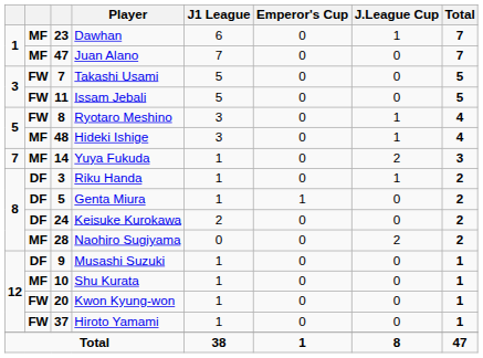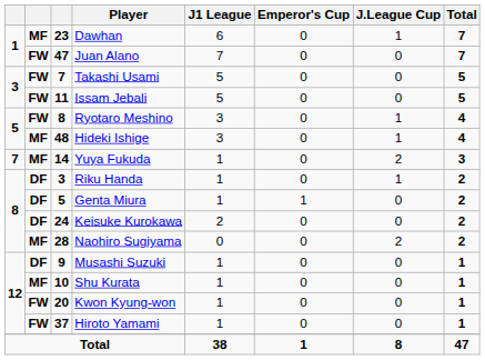 <table class="wikitable sortable" style="text-align:center">
 <tr>
 <th></th>
 <th></th>
 <th></th>
 <th>Player</th>
 <th>J1 League</th>
 <th>Emperor's Cup</th>
 <th>J.League Cup</th>
 <th><strong>Total</strong></th>
 </tr>
 <tr>
 <td rowspan="2"><strong>1</strong></td>
 <td><strong>MF</strong></td>
 <td><strong>23</strong></td>
 <td style="text-align:left;"> <a href='#'>Dawhan</a></td>
 <td>6</td>
 <td>0</td>
 <td>1</td>
 <td><strong>7</strong></td>
 </tr>
 <tr>
-<td><strong>MF</strong></td>
+<td><strong>FW</strong></td>
 <td><strong>47</strong></td>
 <td style="text-align:left;"> <a href='#'>Juan Alano</a></td>
 <td>7</td>
 <td>0</td>
 <td>0</td>
 <td><strong>7</strong></td>
 </tr>
 <tr>
 <td rowspan="2"><strong>3</strong></td>
 <td><strong>FW</strong></td>
 <td><strong>7</strong></td>
 <td style="text-align:left;"> <a href='#'>Takashi Usami</a></td>
 <td>5</td>
 <td>0</td>
 <td>0</td>
 <td><strong>5</strong></td>
 </tr>
 <tr>
 <td><strong>FW</strong></td>
 <td><strong>11</strong></td>
 <td style="text-align:left;"> <a href='#'>Issam Jebali</a></td>
 <td>5</td>
 <td>0</td>
 <td>0</td>
 <td><strong>5</strong></td>
 </tr>
 <tr>
 <td rowspan="2"><strong>5</strong></td>
 <td><strong>FW</strong></td>
 <td><strong>8</strong></td>
 <td style="text-align:left;"> <a href='#'>Ryotaro Meshino</a></td>
 <td>3</td>
 <td>0</td>
 <td>1</td>
 <td><strong>4</strong></td>
 </tr>
 <tr>
 <td><strong>MF</strong></td>
 <td><strong>48</strong></td>
 <td style="text-align:left;"> <a href='#'>Hideki Ishige</a></td>
 <td>3</td>
 <td>0</td>
 <td>1</td>
 <td><strong>4</strong></td>
 </tr>
 <tr>
 <td rowspan="1"><strong>7</strong></td>
 <td><strong>MF</strong></td>
 <td><strong>14</strong></td>
 <td style="text-align:left;"> <a href='#'>Yuya Fukuda</a></td>
 <td>1</td>
 <td>0</td>
 <td>2</td>
 <td><strong>3</strong></td>
 </tr>
 <tr>
 <td rowspan="4"><strong>8</strong></td>
 <td><strong>DF</strong></td>
 <td><strong>3</strong></td>
 <td style="text-align:left;"> <a href='#'>Riku Handa</a></td>
 <td>1</td>
 <td>0</td>
 <td>1</td>
 <td><strong>2</strong></td>
 </tr>
 <tr>
 <td><strong>DF</strong></td>
 <td><strong>5</strong></td>
 <td style="text-align:left;"> <a href='#'>Genta Miura</a></td>
 <td>1</td>
 <td>1</td>
 <td>0</td>
 <td><strong>2</strong></td>
 </tr>
 <tr>
 <td><strong>DF</strong></td>
 <td><strong>24</strong></td>
 <td style="text-align:left;"> <a href='#'>Keisuke Kurokawa</a></td>
 <td>2</td>
 <td>0</td>
 <td>0</td>
 <td><strong>2</strong></td>
 </tr>
 <tr>
 <td><strong>MF</strong></td>
 <td><strong>28</strong></td>
 <td style="text-align:left;"> <a href='#'>Naohiro Sugiyama</a></td>
 <td>0</td>
 <td>0</td>
 <td>2</td>
 <td><strong>2</strong></td>
 </tr>
 <tr>
 <td rowspan="4"><strong>12</strong></td>
 <td><strong>DF</strong></td>
 <td><strong>9</strong></td>
 <td style="text-align:left;"> <a href='#'>Musashi Suzuki</a></td>
 <td>1</td>
 <td>0</td>
 <td>0</td>
 <td><strong>1</strong></td>
 </tr>
 <tr>
 <td><strong>MF</strong></td>
 <td><strong>10</strong></td>
 <td style="text-align:left;"> <a href='#'>Shu Kurata</a></td>
 <td>1</td>
 <td>0</td>
 <td>0</td>
 <td><strong>1</strong></td>
 </tr>
 <tr>
 <td><strong>FW</strong></td>
 <td><strong>20</strong></td>
 <td style="text-align:left;"> <a href='#'>Kwon Kyung-won</a></td>
 <td>1</td>
 <td>0</td>
 <td>0</td>
 <td><strong>1</strong></td>
 </tr>
 <tr>
 <td><strong>FW</strong></td>
 <td><strong>37</strong></td>
 <td style="text-align:left;"> <a href='#'>Hiroto Yamami</a></td>
 <td>1</td>
 <td>0</td>
 <td>0</td>
 <td><strong>1</strong></td>
 </tr>
 <tr>
 </tr>
 <tr class="sortbottom">
 <td colspan="4"><strong>Total</strong></td>
 <td><strong>38</strong></td>
 <td><strong>1</strong></td>
 <td><strong>8</strong></td>
 <td><strong>47</strong></td>
 </tr>
 </table>
